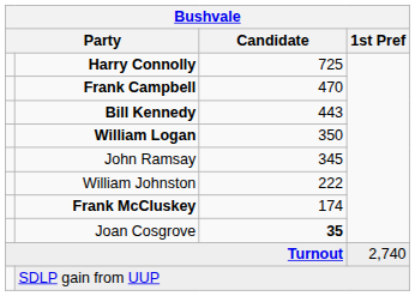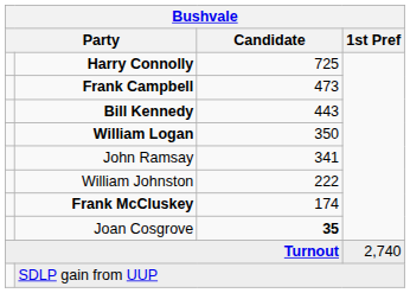 <table class="wikitable">
 <tr>
 <th colspan="4" align="center"><a href='#'>Bushvale</a></th>
 </tr>
 <tr>
 <th colspan="2" align="center" width=200>Party</th>
 <th width=150>Candidate</th>
 <th width=60>1st Pref</th>
 </tr>
 <tr>
 <td></td>
 <td align="right"><strong>Harry Connolly</strong></td>
 <td align="right">725</td>
 </tr>
 <tr>
 <td></td>
 <td align="right"><strong>Frank Campbell</strong></td>
-<td align="right">470</td>
+<td align="right">473</td>
 </tr>
 <tr>
 <td></td>
 <td align="right"><strong>Bill Kennedy</strong></td>
 <td align="right">443</td>
 </tr>
 <tr>
 <td></td>
 <td align="right"><strong>William Logan</strong></td>
 <td align="right">350</td>
 </tr>
 <tr>
 <td></td>
 <td align="right">John Ramsay</td>
-<td align="right">345</td>
+<td align="right">341</td>
 </tr>
 <tr>
 <td></td>
 <td align="right">William Johnston</td>
 <td align="right">222</td>
 </tr>
 <tr>
 <td></td>
 <td align="right"><strong>Frank McCluskey</strong></td>
 <td align="right">174</td>
 </tr>
 <tr>
 <td></td>
 <td align="right">Joan Cosgrove</td>
 <td align="right"><strong>35</strong></td>
 </tr>
 <tr bgcolor="EEEEEE">
 <td colspan=3 align="right"><strong><a href='#'>Turnout</a></strong></td>
 <td align="right">2,740</td>
 </tr>
 <tr>
 <td bgcolor=></td>
 <td colspan=3 bgcolor="EEEEEE"><a href='#'>SDLP</a> gain from <a href='#'>UUP</a></td>
 </tr>
 </table>
